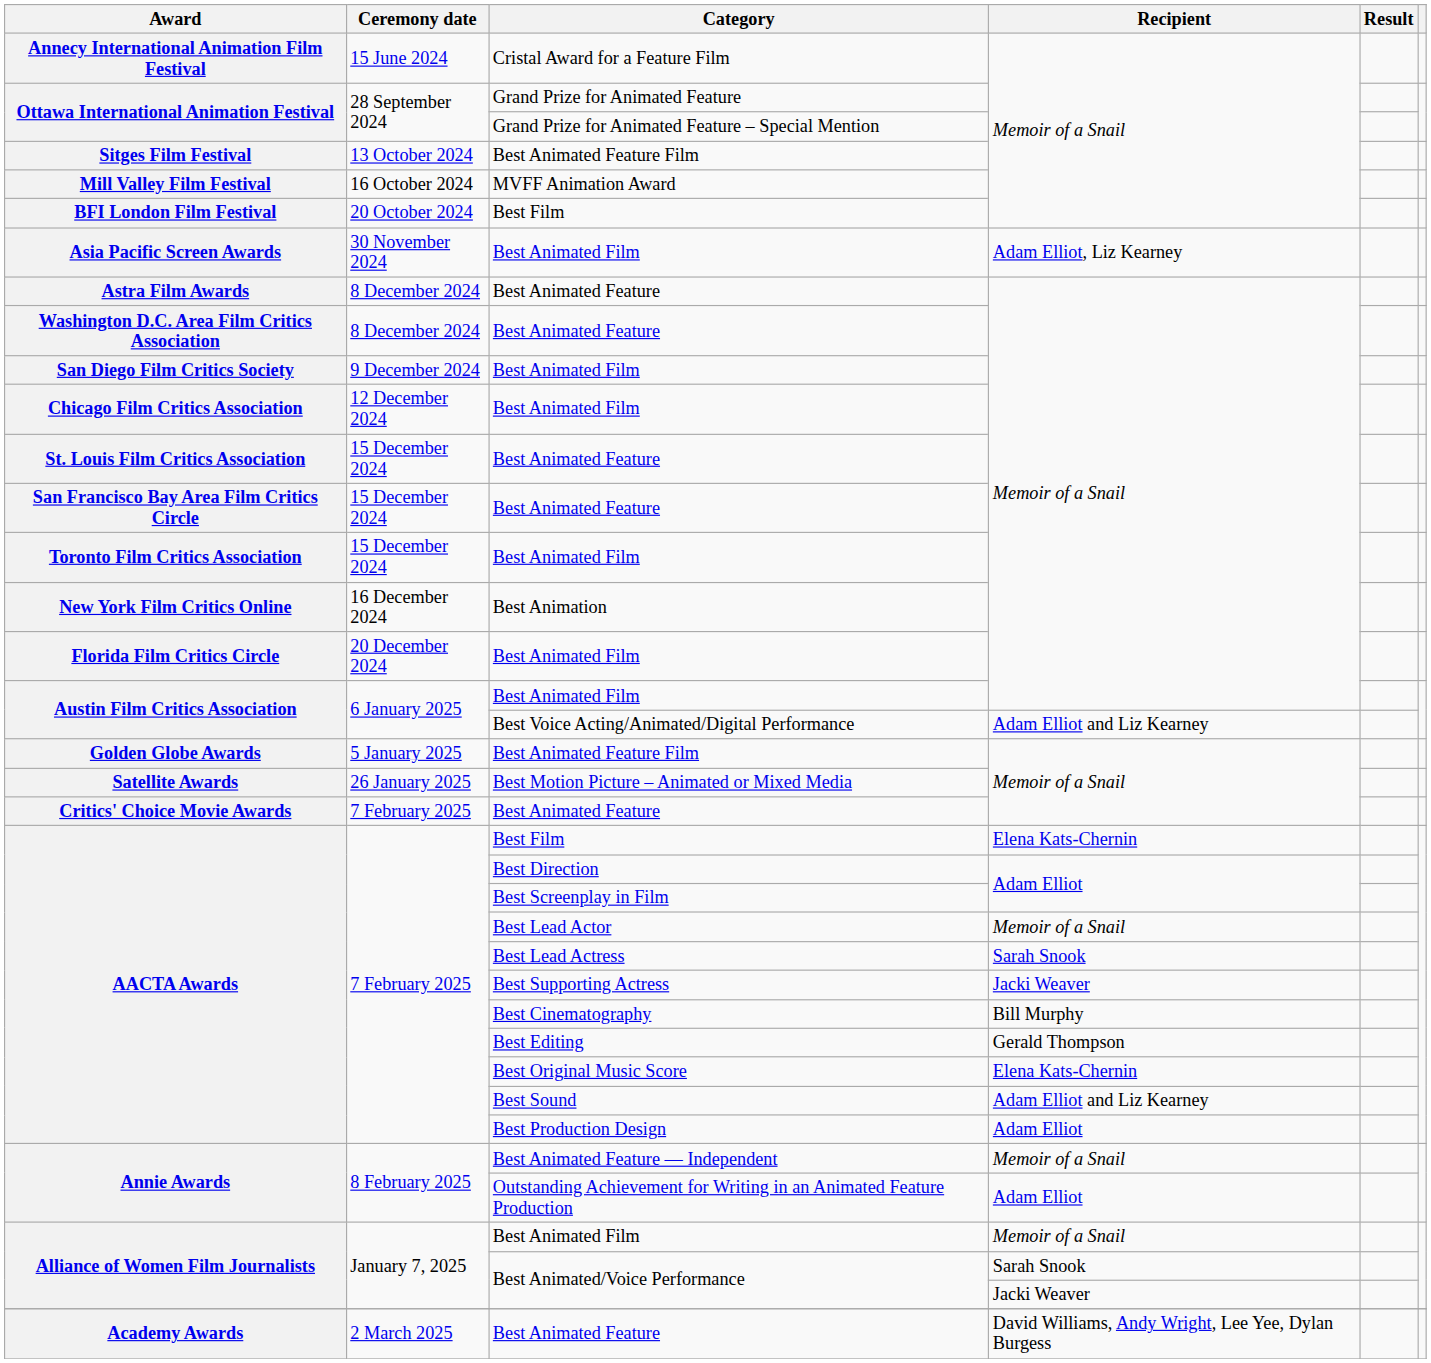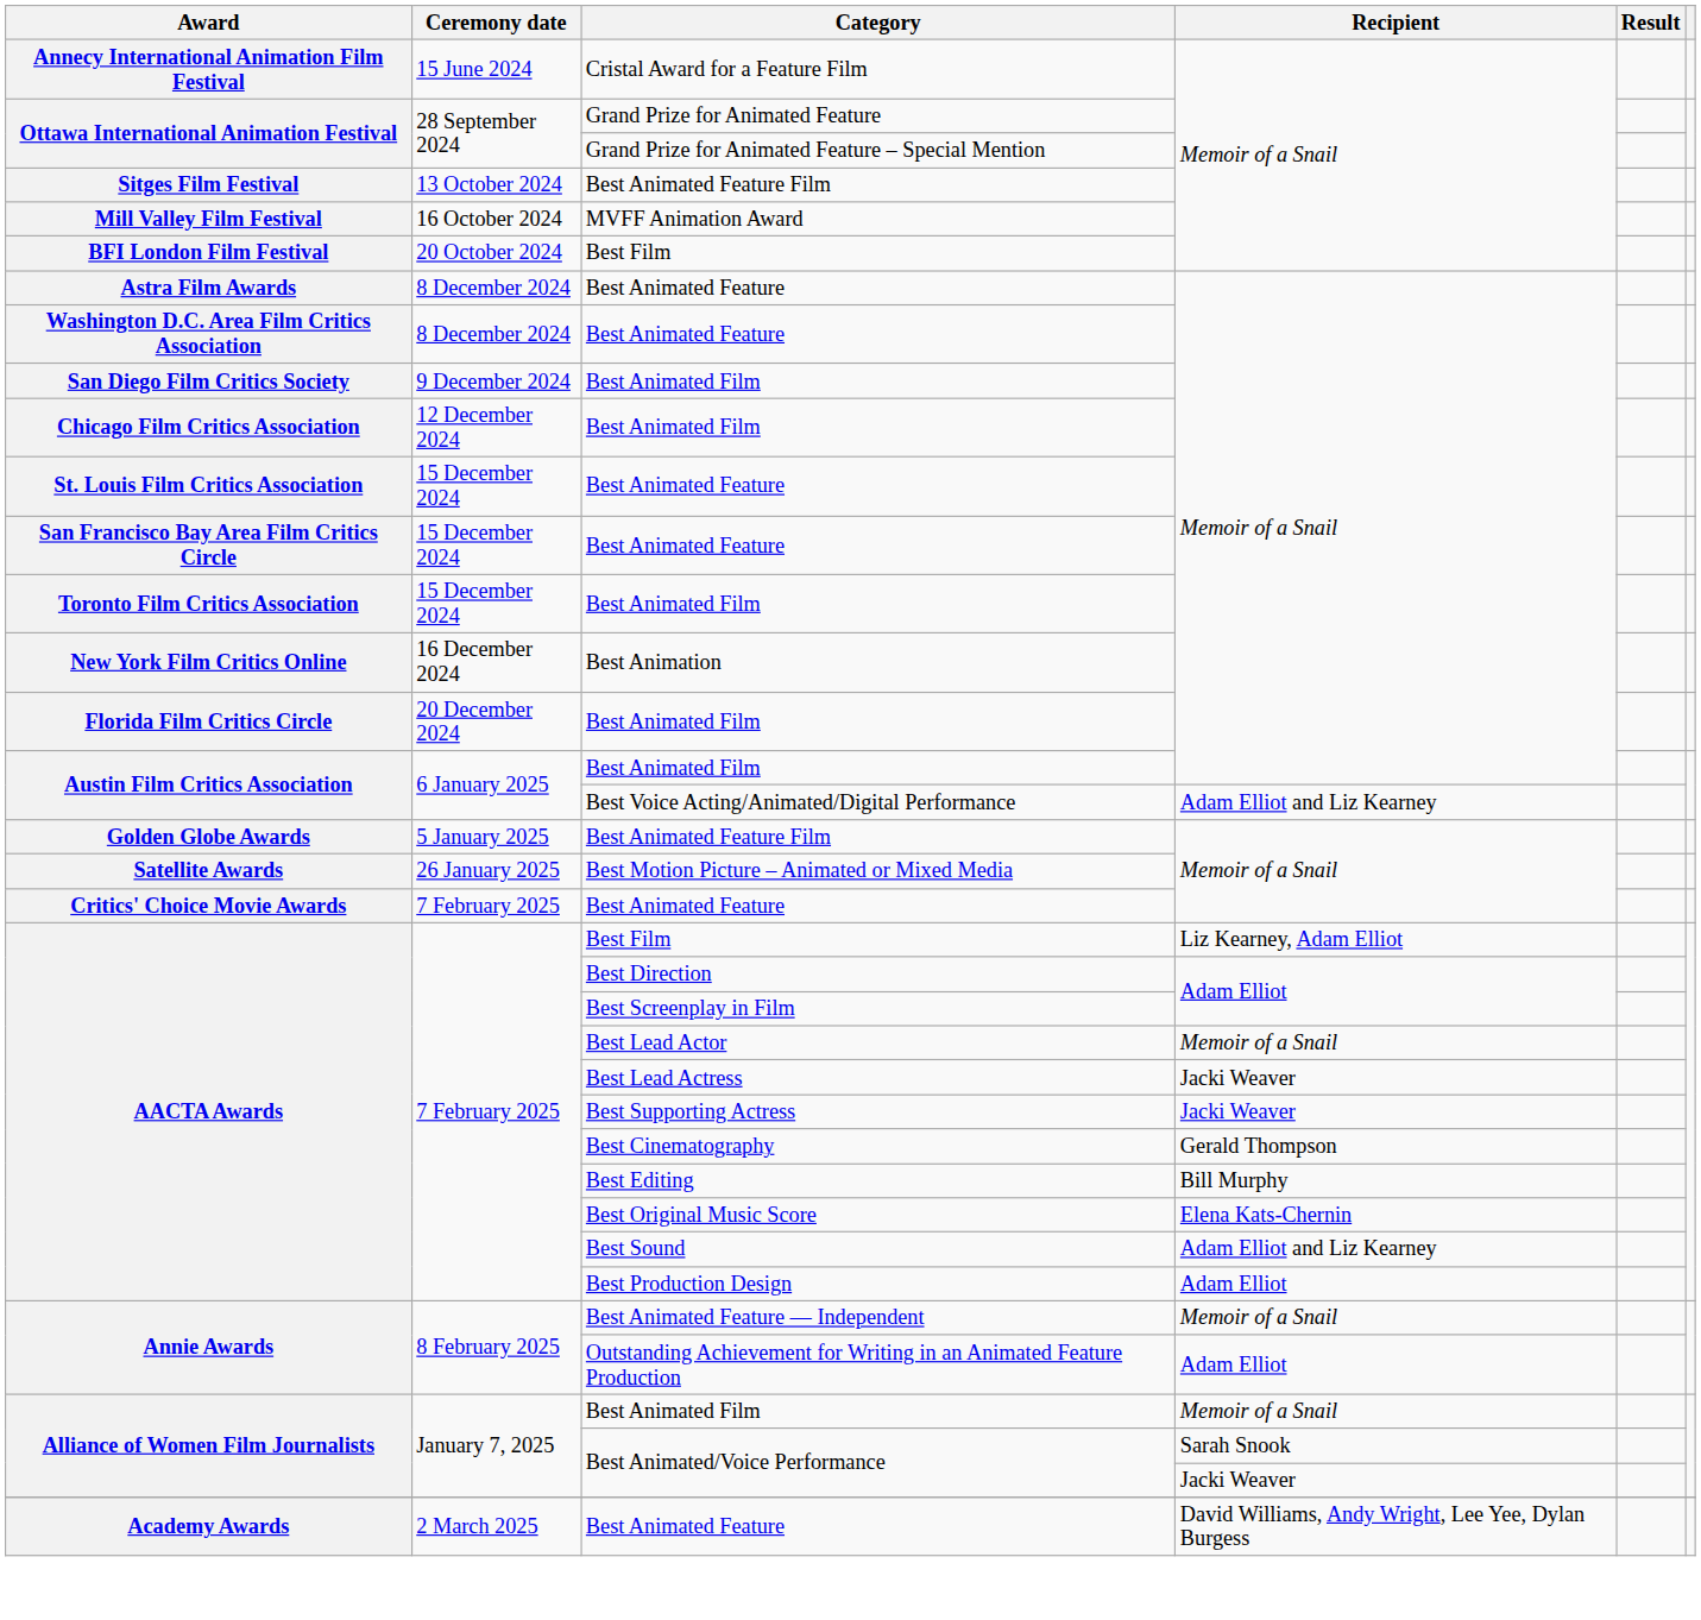 <table class="wikitable sortable plainrowheaders">
 <tr>
 <th scope="col">Award</th>
 <th scope="col">Ceremony date</th>
 <th scope="col">Category</th>
 <th scope="col">Recipient</th>
 <th scope="col">Result</th>
 <th scope="col" class="unsortable"></th>
 </tr>
 <tr>
 <th scope="row"><a href='#'>Annecy International Animation Film Festival</a></th>
 <td><a href='#'>15 June 2024</a></td>
 <td>Cristal Award for a Feature Film</td>
 <td rowspan="6"><em>Memoir of a Snail</em></td>
 <td></td>
 <td align="center"></td>
 </tr>
 <tr>
 <th rowspan="2" scope="row"><a href='#'>Ottawa International Animation Festival</a></th>
 <td rowspan="2">28 September 2024</td>
 <td>Grand Prize for Animated Feature</td>
 <td></td>
 <td rowspan="2" align="center"></td>
 </tr>
 <tr>
 <td>Grand Prize for Animated Feature – Special Mention</td>
 <td></td>
 </tr>
 <tr>
 <th scope="row"><a href='#'>Sitges Film Festival</a></th>
 <td><a href='#'>13 October 2024</a></td>
 <td>Best Animated Feature Film</td>
 <td></td>
 <td align="center"></td>
 </tr>
 <tr>
 <th scope="row"><a href='#'>Mill Valley Film Festival</a></th>
 <td>16 October 2024</td>
 <td>MVFF Animation Award</td>
 <td></td>
 <td align="center"></td>
 </tr>
 <tr>
 <th scope="row"><a href='#'>BFI London Film Festival</a></th>
 <td><a href='#'>20 October 2024</a></td>
 <td>Best Film</td>
-<td></td>
-<td align="center"></td>
-</tr>
-<tr>
-<th scope="row"><a href='#'>Asia Pacific Screen Awards</a></th>
-<td><a href='#'>30 November 2024</a></td>
-<td><a href='#'>Best Animated Film</a></td>
-<td><a href='#'>Adam Elliot</a>, Liz Kearney</td>
 <td></td>
 <td align="center"></td>
 </tr>
 <tr>
 <th scope="row"><a href='#'>Astra Film Awards</a></th>
 <td><a href='#'>8 December 2024</a></td>
 <td>Best Animated Feature</td>
 <td rowspan="10"><em>Memoir of a Snail</em></td>
 <td></td>
 <td align="center"></td>
 </tr>
 <tr>
 <th scope="row" rowspan="1"><a href='#'>Washington D.C. Area Film Critics Association</a></th>
 <td rowspan="1"><a href='#'>8 December 2024</a></td>
 <td><a href='#'>Best Animated Feature</a></td>
 <td></td>
 <td rowspan="1" align="center"></td>
 </tr>
 <tr>
 <th scope="row"><a href='#'>San Diego Film Critics Society</a></th>
 <td><a href='#'>9 December 2024</a></td>
 <td><a href='#'>Best Animated Film</a></td>
 <td></td>
 <td align="center"></td>
 </tr>
 <tr>
 <th rowspan="1" scope="row"><a href='#'>Chicago Film Critics Association</a></th>
 <td rowspan="1"><a href='#'>12 December 2024</a></td>
 <td><a href='#'>Best Animated Film</a></td>
 <td></td>
 <td align="center"></td>
 </tr>
 <tr>
 <th rowspan="1" scope="row"><a href='#'>St. Louis Film Critics Association</a></th>
 <td rowspan="1"><a href='#'>15 December 2024</a></td>
 <td><a href='#'>Best Animated Feature</a></td>
 <td></td>
 <td align="center" rowspan="1"></td>
 </tr>
 <tr>
 <th scope="row"><a href='#'>San Francisco Bay Area Film Critics Circle</a></th>
 <td><a href='#'>15 December 2024</a></td>
 <td><a href='#'>Best Animated Feature</a></td>
 <td></td>
 <td align="center"></td>
 </tr>
 <tr>
 <th scope="row" rowspan="1"><a href='#'>Toronto Film Critics Association</a></th>
 <td rowspan="1"><a href='#'>15 December 2024</a></td>
 <td><a href='#'>Best Animated Film</a></td>
 <td></td>
 <td align="center" rowspan="1"></td>
 </tr>
 <tr>
 <th scope="row"><a href='#'>New York Film Critics Online</a></th>
 <td>16 December 2024</td>
 <td>Best Animation</td>
 <td></td>
 <td align="center"></td>
 </tr>
 <tr>
 <th scope="row"><a href='#'>Florida Film Critics Circle</a></th>
 <td><a href='#'>20 December 2024</a></td>
 <td><a href='#'>Best Animated Film</a></td>
 <td></td>
 <td align="center"></td>
 </tr>
 <tr>
 <th rowspan="2" scope="row"><a href='#'>Austin Film Critics Association</a></th>
 <td rowspan="2"><a href='#'>6 January 2025</a></td>
 <td><a href='#'>Best Animated Film</a></td>
 <td></td>
 <td rowspan="2" align="center"></td>
 </tr>
 <tr>
 <td>Best Voice Acting/Animated/Digital Performance</td>
 <td><a href='#'>Adam Elliot</a> and Liz Kearney</td>
 <td></td>
 </tr>
 <tr>
 <th scope="row"><a href='#'>Golden Globe Awards</a></th>
 <td><a href='#'>5 January 2025</a></td>
 <td><a href='#'>Best Animated Feature Film</a></td>
 <td rowspan="3"><em>Memoir of a Snail</em></td>
 <td></td>
 <td align="center"></td>
 </tr>
 <tr>
 <th rowspan="1" scope="row"><a href='#'>Satellite Awards</a></th>
 <td rowspan="1"><a href='#'>26 January 2025</a></td>
 <td><a href='#'>Best Motion Picture – Animated or Mixed Media</a></td>
 <td></td>
 <td rowspan="1" align="center"></td>
 </tr>
 <tr>
 <th scope="row" rowspan="1"><a href='#'>Critics' Choice Movie Awards</a></th>
 <td rowspan="1"><a href='#'>7 February 2025</a></td>
 <td><a href='#'>Best Animated Feature</a></td>
 <td></td>
 <td rowspan="1" align="center"></td>
 </tr>
 <tr>
 <th scope="row" rowspan="11"><a href='#'>AACTA Awards</a></th>
 <td rowspan="11"><a href='#'>7 February 2025</a></td>
 <td><a href='#'>Best Film</a></td>
-<td><a href='#'>Elena Kats-Chernin</a></td>
+<td>Liz Kearney, <a href='#'>Adam Elliot</a></td>
 <td></td>
 <td align="center" rowspan="11"></td>
 </tr>
 <tr>
 <td><a href='#'>Best Direction</a></td>
 <td rowspan="2"><a href='#'>Adam Elliot</a></td>
 <td></td>
 </tr>
 <tr>
 <td><a href='#'>Best Screenplay in Film</a></td>
 <td></td>
 </tr>
 <tr>
 <td><a href='#'>Best Lead Actor</a></td>
 <td><em>Memoir of a Snail</em></td>
 <td></td>
 </tr>
 <tr>
 <td><a href='#'>Best Lead Actress</a></td>
-<td><a href='#'>Sarah Snook</a></td>
+<td>Jacki Weaver</td>
 <td></td>
 </tr>
 <tr>
 <td><a href='#'>Best Supporting Actress</a></td>
 <td><a href='#'>Jacki Weaver</a></td>
 <td></td>
 </tr>
 <tr>
 <td><a href='#'>Best Cinematography</a></td>
-<td>Bill Murphy</td>
+<td>Gerald Thompson</td>
 <td></td>
 </tr>
 <tr>
 <td><a href='#'>Best Editing</a></td>
-<td>Gerald Thompson</td>
+<td>Bill Murphy</td>
 <td></td>
 </tr>
 <tr>
 <td><a href='#'>Best Original Music Score</a></td>
 <td><a href='#'>Elena Kats-Chernin</a></td>
 <td></td>
 </tr>
 <tr>
 <td><a href='#'>Best Sound</a></td>
 <td><a href='#'>Adam Elliot</a> and Liz Kearney</td>
 <td></td>
 </tr>
 <tr>
 <td><a href='#'>Best Production Design</a></td>
 <td><a href='#'>Adam Elliot</a></td>
 <td></td>
 </tr>
 <tr>
 <th scope="row" rowspan="2"><a href='#'>Annie Awards</a></th>
 <td rowspan="2"><a href='#'>8 February 2025</a></td>
 <td><a href='#'>Best Animated Feature — Independent</a></td>
 <td><em>Memoir of a Snail</em></td>
 <td></td>
 <td align="center" rowspan="2"></td>
 </tr>
 <tr>
 <td><a href='#'>Outstanding Achievement for Writing in an Animated Feature Production</a></td>
 <td><a href='#'>Adam Elliot</a></td>
 <td></td>
 </tr>
 <tr>
 <th rowspan="3" scope="row"><a href='#'>Alliance of Women Film Journalists</a></th>
 <td rowspan="3">January 7, 2025</td>
 <td>Best Animated Film</td>
 <td><em>Memoir of a Snail</em></td>
 <td></td>
 <td align="center" rowspan="3"></td>
 </tr>
 <tr>
 <td rowspan="2">Best Animated/Voice Performance</td>
 <td>Sarah Snook</td>
 <td></td>
 </tr>
 <tr>
 <td>Jacki Weaver</td>
 <td></td>
 </tr>
 <tr>
 </tr>
 <tr>
 <th scope="row"><a href='#'>Academy Awards</a></th>
 <td><a href='#'>2 March 2025</a></td>
 <td><a href='#'>Best Animated Feature</a></td>
 <td>David Williams, <a href='#'>Andy Wright</a>, Lee Yee, Dylan Burgess</td>
 <td></td>
 <td align="center" rowspan="1"></td>
 </tr>
 </table>
